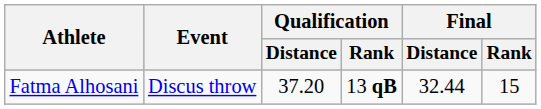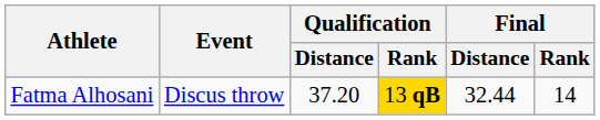 <table class=wikitable style="font-size:90%">
 <tr>
 <th rowspan=2>Athlete</th>
 <th rowspan=2>Event</th>
 <th colspan=2>Qualification</th>
 <th colspan=2>Final</th>
 </tr>
 <tr style="font-size:95%">
 <th>Distance</th>
 <th>Rank</th>
 <th>Distance</th>
 <th>Rank</th>
 </tr>
 <tr align=center>
 <td align=left><a href='#'>Fatma Alhosani</a></td>
 <td align=left><a href='#'>Discus throw</a></td>
 <td>37.20</td>
-<td>13 <strong>qB</strong></td>
+<td style="background: gold;">13 <strong>qB</strong></td>
 <td>32.44</td>
-<td>15</td>
+<td>14</td>
 </tr>
 </table>
